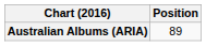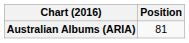 <table class="wikitable sortable plainrowheaders" style="text-align:center">
 <tr>
 <th scope="col">Chart (2016)</th>
 <th scope="col">Position</th>
 </tr>
 <tr>
 <th scope="row">Australian Albums (ARIA)</th>
-<td>89</td>
+<td>81</td>
 </tr>
 </table>
